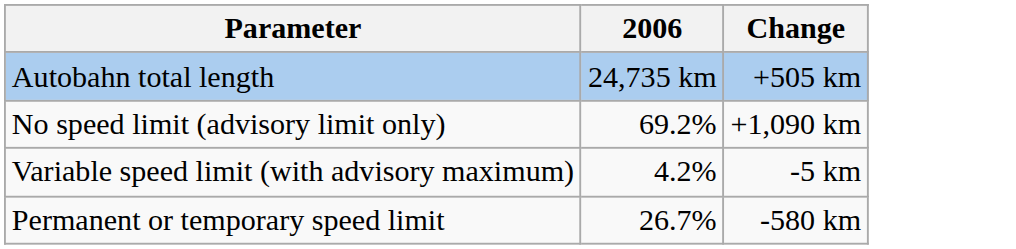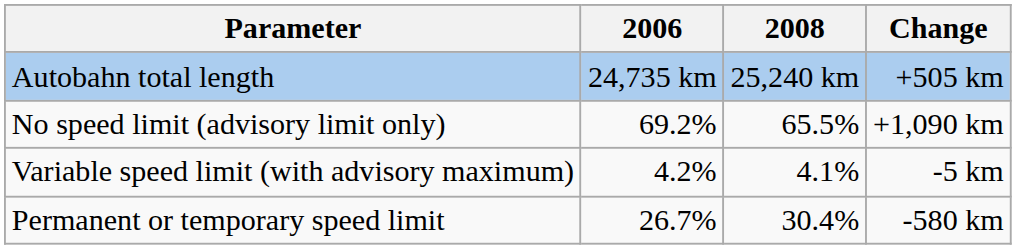 <table class="wikitable">
 <tr>
 <th>Parameter</th>
 <th>2006</th>
+<th>2008</th>
 <th>Change</th>
 </tr>
 <tr>
 <td style="background: #ABCDEF">Autobahn total length</td>
 <td style="text-align:right; background:#abcdef;">24,735 km</td>
+<td style="text-align:right; background:#abcdef;">25,240 km</td>
 <td style="text-align:right; background:#abcdef;">+505 km</td>
 </tr>
 <tr>
 <td>No speed limit (advisory limit only)</td>
 <td align=right>69.2%</td>
+<td align=right>65.5%</td>
 <td align=right>+1,090 km</td>
 </tr>
 <tr>
 <td>Variable speed limit (with advisory maximum)</td>
 <td align=right>4.2%</td>
+<td align=right>4.1%</td>
 <td align=right>-5 km</td>
 </tr>
 <tr>
 <td>Permanent or temporary speed limit</td>
 <td align=right>26.7%</td>
+<td align=right>30.4%</td>
 <td align=right>-580 km</td>
 </tr>
 </table>
